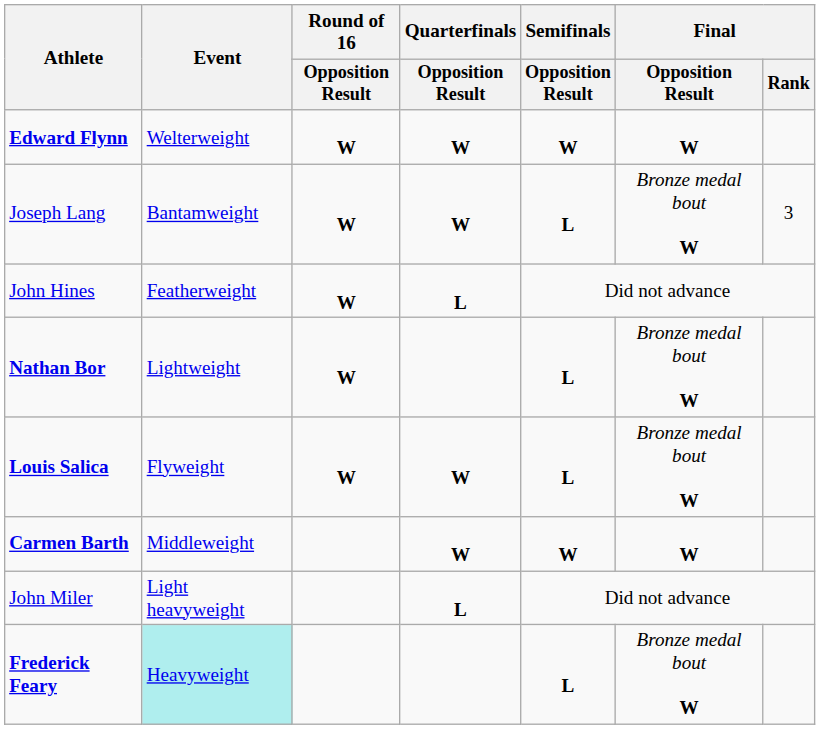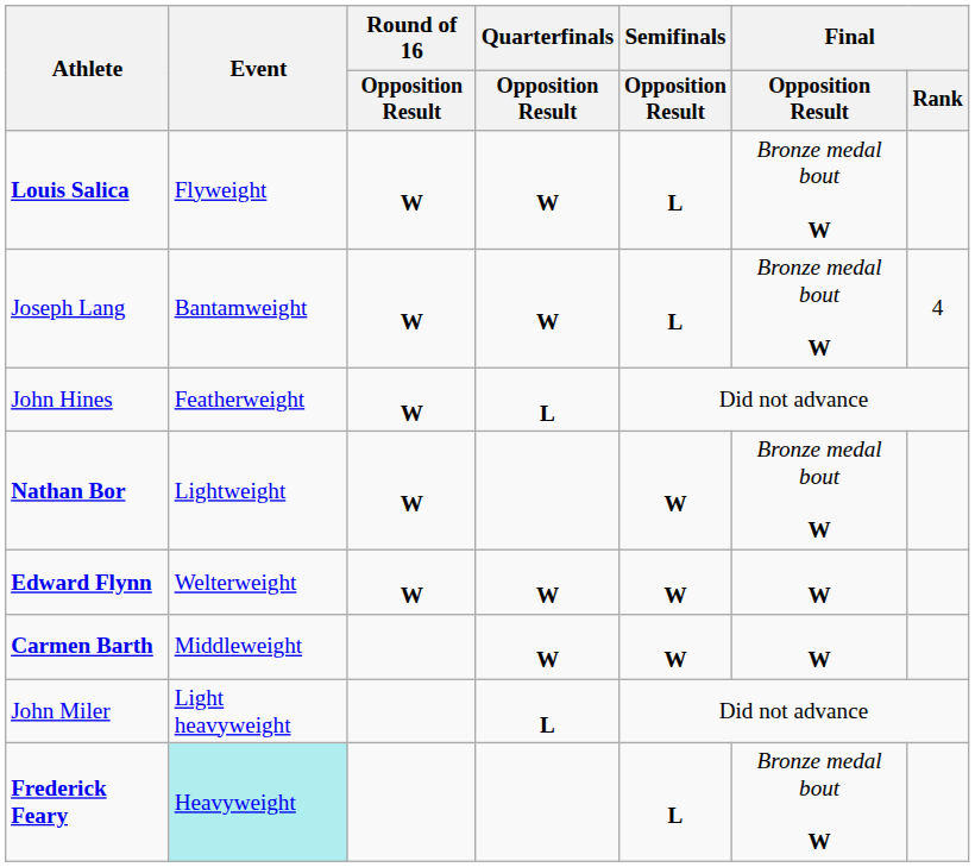 <table class="wikitable" style="font-size:90%;">
 <tr>
 <th rowspan=2>Athlete</th>
 <th rowspan=2>Event</th>
 <th>Round of 16</th>
 <th>Quarterfinals</th>
 <th>Semifinals</th>
 <th colspan=2>Final</th>
 </tr>
 <tr style="font-size:95%">
 <th>Opposition<br>Result</th>
 <th>Opposition<br>Result</th>
 <th>Opposition<br>Result</th>
 <th>Opposition<br>Result</th>
 <th>Rank</th>
 </tr>
 <tr align=center>
-<td align=left><strong><a href='#'>Edward Flynn</a></strong></td>
-<td align=left><a href='#'>Welterweight</a></td>
+<td align=left><strong><a href='#'>Louis Salica</a></strong></td>
+<td align=left><a href='#'>Flyweight</a></td>
 <td><br><strong>W</strong></td>
 <td><br><strong>W</strong></td>
-<td><br><strong>W</strong></td>
-<td><br><strong>W</strong></td>
+<td><br><strong>L</strong></td>
+<td><em>Bronze medal bout</em><br><br><strong>W</strong></td>
 <td></td>
 </tr>
 <tr align=center>
 <td align=left><a href='#'>Joseph Lang</a></td>
 <td align=left><a href='#'>Bantamweight</a></td>
 <td><br><strong>W</strong></td>
 <td><br><strong>W</strong></td>
 <td><br><strong>L</strong></td>
 <td><em>Bronze medal bout</em><br><br><strong>W</strong></td>
-<td>3</td>
+<td>4</td>
 </tr>
 <tr align=center>
 <td align=left><a href='#'>John Hines</a></td>
 <td align=left><a href='#'>Featherweight</a></td>
 <td><br><strong>W</strong></td>
 <td><br><strong>L</strong></td>
 <td colspan=3>Did not advance</td>
 </tr>
 <tr align=center>
 <td align=left><strong><a href='#'>Nathan Bor</a></strong></td>
 <td align=left><a href='#'>Lightweight</a></td>
 <td><br><strong>W</strong></td>
 <td></td>
-<td><br><strong>L</strong></td>
+<td><br><strong>W</strong></td>
 <td><em>Bronze medal bout</em><br><br><strong>W</strong></td>
 <td></td>
 </tr>
 <tr align=center>
-<td align=left><strong><a href='#'>Louis Salica</a></strong></td>
-<td align=left><a href='#'>Flyweight</a></td>
+<td align=left><strong><a href='#'>Edward Flynn</a></strong></td>
+<td align=left><a href='#'>Welterweight</a></td>
 <td><br><strong>W</strong></td>
 <td><br><strong>W</strong></td>
-<td><br><strong>L</strong></td>
-<td><em>Bronze medal bout</em><br><br><strong>W</strong></td>
+<td><br><strong>W</strong></td>
+<td><br><strong>W</strong></td>
 <td></td>
 </tr>
 <tr align=center>
 <td align=left><strong><a href='#'>Carmen Barth</a></strong></td>
 <td align=left><a href='#'>Middleweight</a></td>
 <td></td>
 <td><br><strong>W</strong></td>
 <td><br><strong>W</strong></td>
 <td><br><strong>W</strong></td>
 <td></td>
 </tr>
 <tr align=center>
 <td align=left><a href='#'>John Miler</a></td>
 <td align=left><a href='#'>Light heavyweight</a></td>
 <td></td>
 <td><br><strong>L</strong></td>
 <td colspan=3>Did not advance</td>
 </tr>
 <tr align=center>
 <td align=left><strong><a href='#'>Frederick Feary</a></strong></td>
 <td align=left style="background: paleturquoise;"><a href='#'>Heavyweight</a></td>
 <td></td>
 <td></td>
 <td><br><strong>L</strong></td>
 <td><em>Bronze medal bout</em><br><br><strong>W</strong></td>
 <td></td>
 </tr>
 </table>
